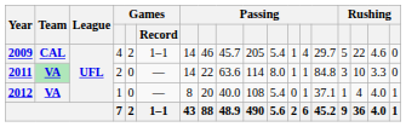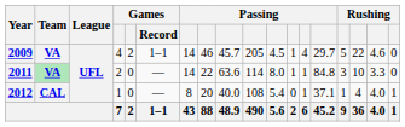 <table class="wikitable" style="text-align:center;">
 <tr>
 <th rowspan="2">Year</th>
 <th rowspan="2">Team</th>
 <th rowspan="2">League</th>
 <th colspan="3">Games</th>
 <th colspan="8">Passing</th>
 <th colspan="4">Rushing</th>
 </tr>
 <tr>
 <th></th>
 <th></th>
 <th>Record</th>
 <th></th>
 <th></th>
 <th></th>
 <th></th>
 <th></th>
 <th></th>
 <th></th>
 <th></th>
 <th></th>
 <th></th>
 <th></th>
 <th></th>
 </tr>
 <tr>
 <th><a href='#'>2009</a></th>
-<th><a href='#'>CAL</a></th>
+<th><a href='#'>VA</a></th>
 <th rowspan="3"><a href='#'>UFL</a></th>
 <td>4</td>
 <td>2</td>
 <td>1–1</td>
 <td>14</td>
 <td>46</td>
 <td>45.7</td>
 <td>205</td>
-<td>5.4</td>
+<td>4.5</td>
 <td>1</td>
 <td>4</td>
 <td>29.7</td>
 <td>5</td>
 <td>22</td>
 <td>4.6</td>
 <td>0</td>
 </tr>
 <tr>
 <th><a href='#'>2011</a></th>
 <th style="background:#afe6ba;"><a href='#'>VA</a></th>
 <td>2</td>
 <td>0</td>
 <td>—</td>
 <td>14</td>
 <td>22</td>
 <td>63.6</td>
 <td>114</td>
 <td>8.0</td>
 <td>1</td>
 <td>1</td>
 <td>84.8</td>
 <td>3</td>
 <td>10</td>
 <td>3.3</td>
 <td>0</td>
 </tr>
 <tr>
 <th><a href='#'>2012</a></th>
-<th><a href='#'>VA</a></th>
+<th><a href='#'>CAL</a></th>
 <td>1</td>
 <td>0</td>
 <td>—</td>
 <td>8</td>
 <td>20</td>
 <td>40.0</td>
 <td>108</td>
 <td>5.4</td>
 <td>0</td>
 <td>1</td>
 <td>37.1</td>
 <td>1</td>
 <td>4</td>
 <td>4.0</td>
 <td>1</td>
 </tr>
 <tr>
 <th colspan="3"></th>
 <th>7</th>
 <th>2</th>
 <th>1–1</th>
 <th>43</th>
 <th>88</th>
 <th>48.9</th>
 <th>490</th>
 <th>5.6</th>
 <th>2</th>
 <th>6</th>
 <th>45.2</th>
 <th>9</th>
 <th>36</th>
 <th>4.0</th>
 <th>1</th>
 </tr>
 </table>
